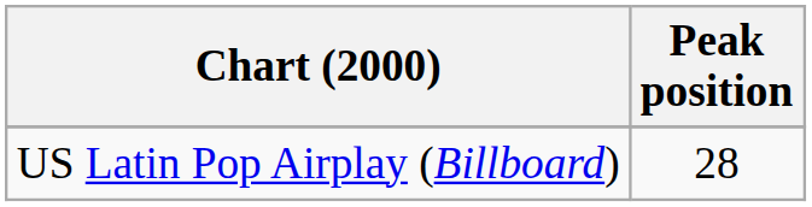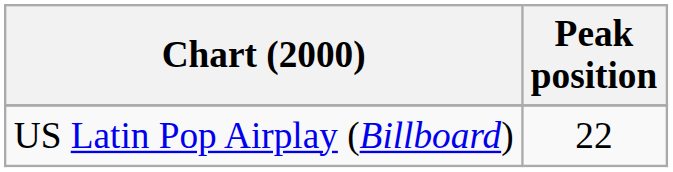 <table class="wikitable sortable">
 <tr>
 <th>Chart (2000)</th>
 <th>Peak<br>position</th>
 </tr>
 <tr>
 </tr>
 <tr>
 </tr>
 <tr>
 </tr>
 <tr>
 </tr>
 <tr>
 </tr>
 <tr>
 </tr>
 <tr>
 </tr>
 <tr>
 <td>US <a href='#'>Latin Pop Airplay</a> (<a href='#'><em>Billboard</em></a>)</td>
-<td style="text-align:center;">28</td>
+<td style="text-align:center;">22</td>
 </tr>
 </table>
